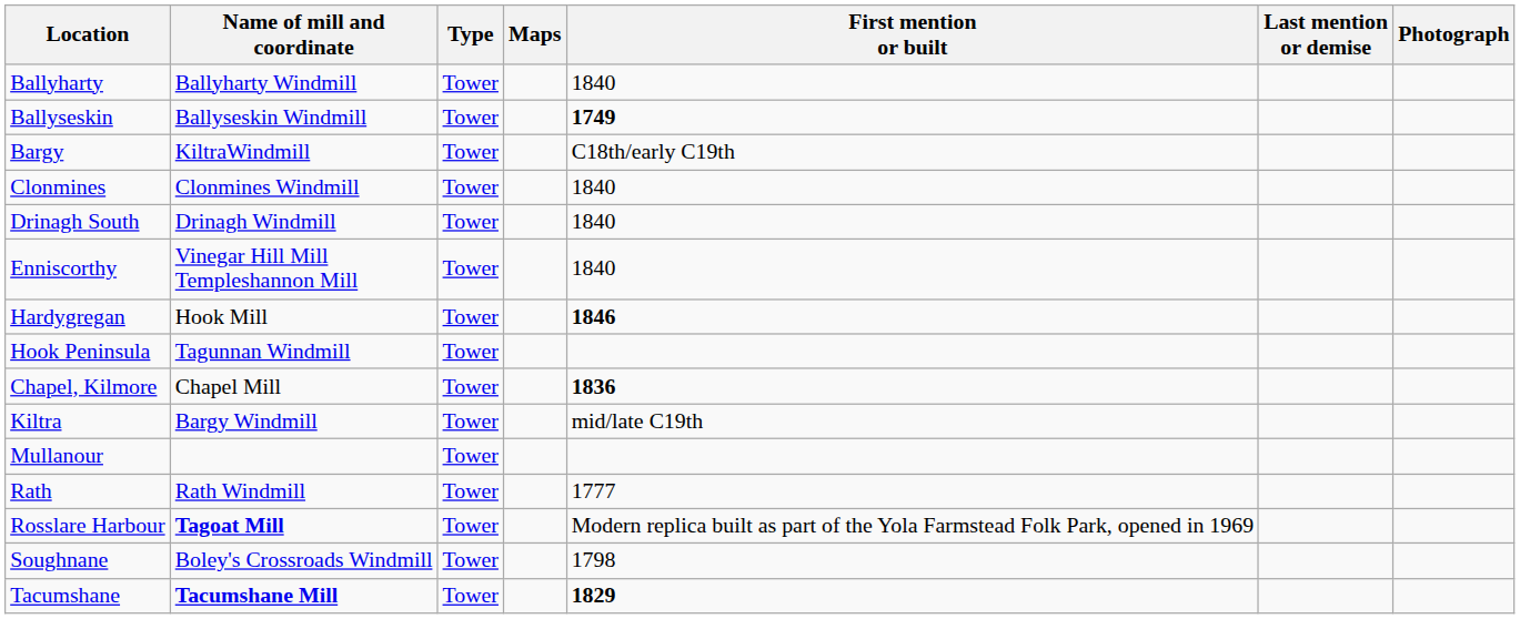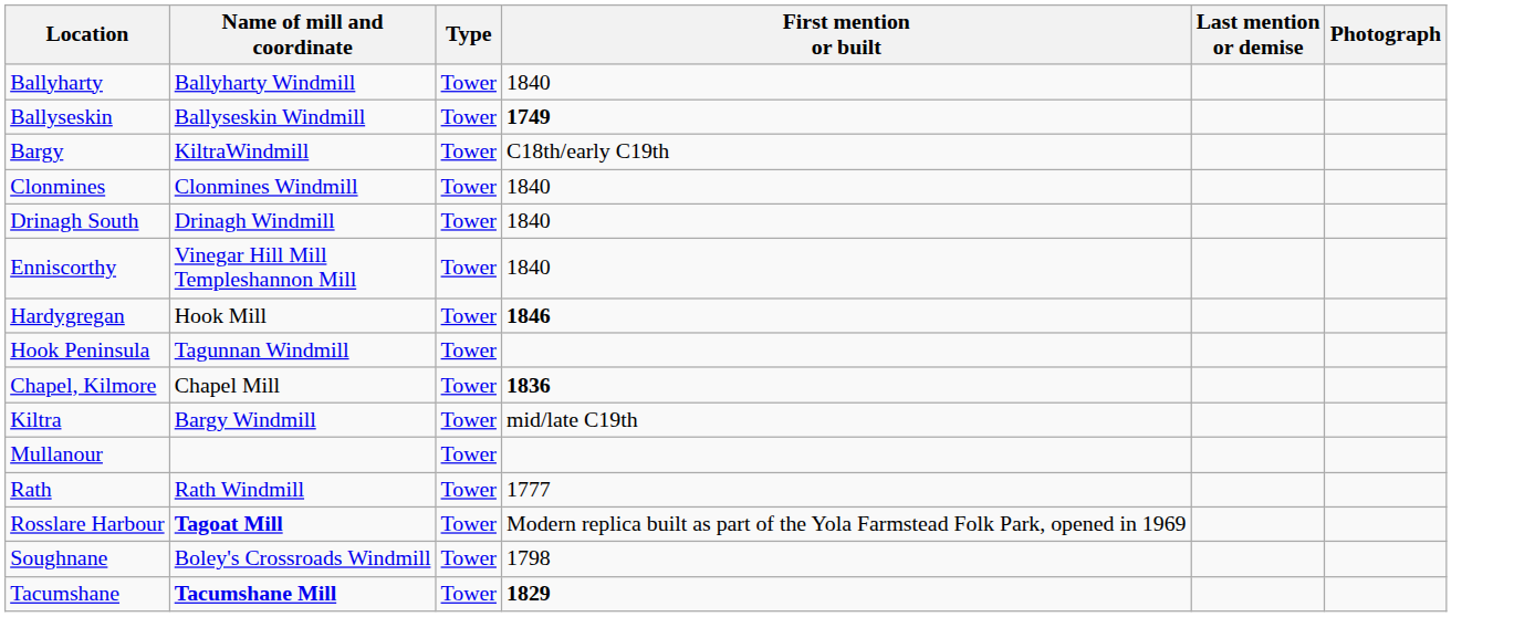 <table class="wikitable">
 <tr>
 <th>Location</th>
 <th>Name of mill and<br>coordinate</th>
 <th>Type</th>
-<th>Maps</th>
 <th>First mention<br>or built</th>
 <th>Last mention<br> or demise</th>
 <th>Photograph</th>
 </tr>
 <tr>
 <td><a href='#'>Ballyharty</a></td>
 <td><a href='#'>Ballyharty Windmill</a></td>
 <td><a href='#'>Tower</a></td>
-<td></td>
 <td>1840</td>
 <td></td>
 <td></td>
 </tr>
 <tr>
 <td><a href='#'>Ballyseskin</a></td>
 <td><a href='#'>Ballyseskin Windmill</a></td>
 <td><a href='#'>Tower</a></td>
-<td></td>
 <td><strong>1749</strong></td>
 <td></td>
 <td></td>
 </tr>
 <tr>
 <td><a href='#'>Bargy</a></td>
 <td><a href='#'>KiltraWindmill</a></td>
 <td><a href='#'>Tower</a></td>
-<td></td>
 <td>C18th/early C19th</td>
 <td></td>
 <td></td>
 </tr>
 <tr>
 <td><a href='#'>Clonmines</a></td>
 <td><a href='#'>Clonmines Windmill</a></td>
 <td><a href='#'>Tower</a></td>
-<td></td>
 <td>1840</td>
 <td></td>
 <td></td>
 </tr>
 <tr>
 <td><a href='#'>Drinagh South</a></td>
 <td><a href='#'>Drinagh Windmill</a></td>
 <td><a href='#'>Tower</a></td>
-<td></td>
 <td>1840</td>
 <td></td>
 <td></td>
 </tr>
 <tr>
 <td><a href='#'>Enniscorthy</a></td>
 <td><a href='#'>Vinegar Hill Mill<br>Templeshannon Mill</a><br></td>
 <td><a href='#'>Tower</a></td>
-<td></td>
 <td>1840</td>
 <td></td>
 <td></td>
 </tr>
 <tr>
 <td><a href='#'>Hardygregan</a></td>
 <td>Hook Mill</td>
 <td><a href='#'>Tower</a></td>
-<td></td>
 <td><strong>1846</strong></td>
 <td></td>
 <td></td>
 </tr>
 <tr>
 <td><a href='#'>Hook Peninsula</a></td>
 <td><a href='#'>Tagunnan Windmill</a></td>
 <td><a href='#'>Tower</a></td>
 <td></td>
 <td></td>
 <td></td>
-<td></td>
 </tr>
 <tr>
 <td><a href='#'>Chapel, Kilmore</a></td>
 <td>Chapel Mill<br></td>
 <td><a href='#'>Tower</a></td>
-<td></td>
 <td><strong>1836</strong></td>
 <td></td>
 <td></td>
 </tr>
 <tr>
 <td><a href='#'>Kiltra</a></td>
 <td><a href='#'>Bargy Windmill</a></td>
 <td><a href='#'>Tower</a></td>
-<td></td>
 <td>mid/late C19th</td>
 <td></td>
 <td></td>
 </tr>
 <tr>
 <td><a href='#'>Mullanour</a></td>
 <td></td>
 <td><a href='#'>Tower</a></td>
 <td></td>
 <td></td>
 <td></td>
-<td></td>
 </tr>
 <tr>
 <td><a href='#'>Rath</a></td>
 <td><a href='#'>Rath Windmill</a></td>
 <td><a href='#'>Tower</a></td>
-<td></td>
 <td>1777</td>
 <td></td>
 <td></td>
 </tr>
 <tr>
 <td><a href='#'>Rosslare Harbour</a></td>
 <td><strong><a href='#'>Tagoat Mill</a></strong><br></td>
 <td><a href='#'>Tower</a></td>
-<td></td>
 <td>Modern replica built as part of the Yola Farmstead Folk Park, opened in 1969</td>
 <td></td>
 <td></td>
 </tr>
 <tr>
 <td><a href='#'>Soughnane</a></td>
 <td><a href='#'>Boley's Crossroads Windmill</a></td>
 <td><a href='#'>Tower</a></td>
-<td></td>
 <td>1798</td>
 <td></td>
 <td></td>
 </tr>
 <tr>
 <td><a href='#'>Tacumshane</a></td>
 <td><strong><a href='#'>Tacumshane Mill</a></strong><br></td>
 <td><a href='#'>Tower</a></td>
-<td></td>
 <td><strong>1829</strong></td>
 <td></td>
 <td></td>
 </tr>
 </table>
